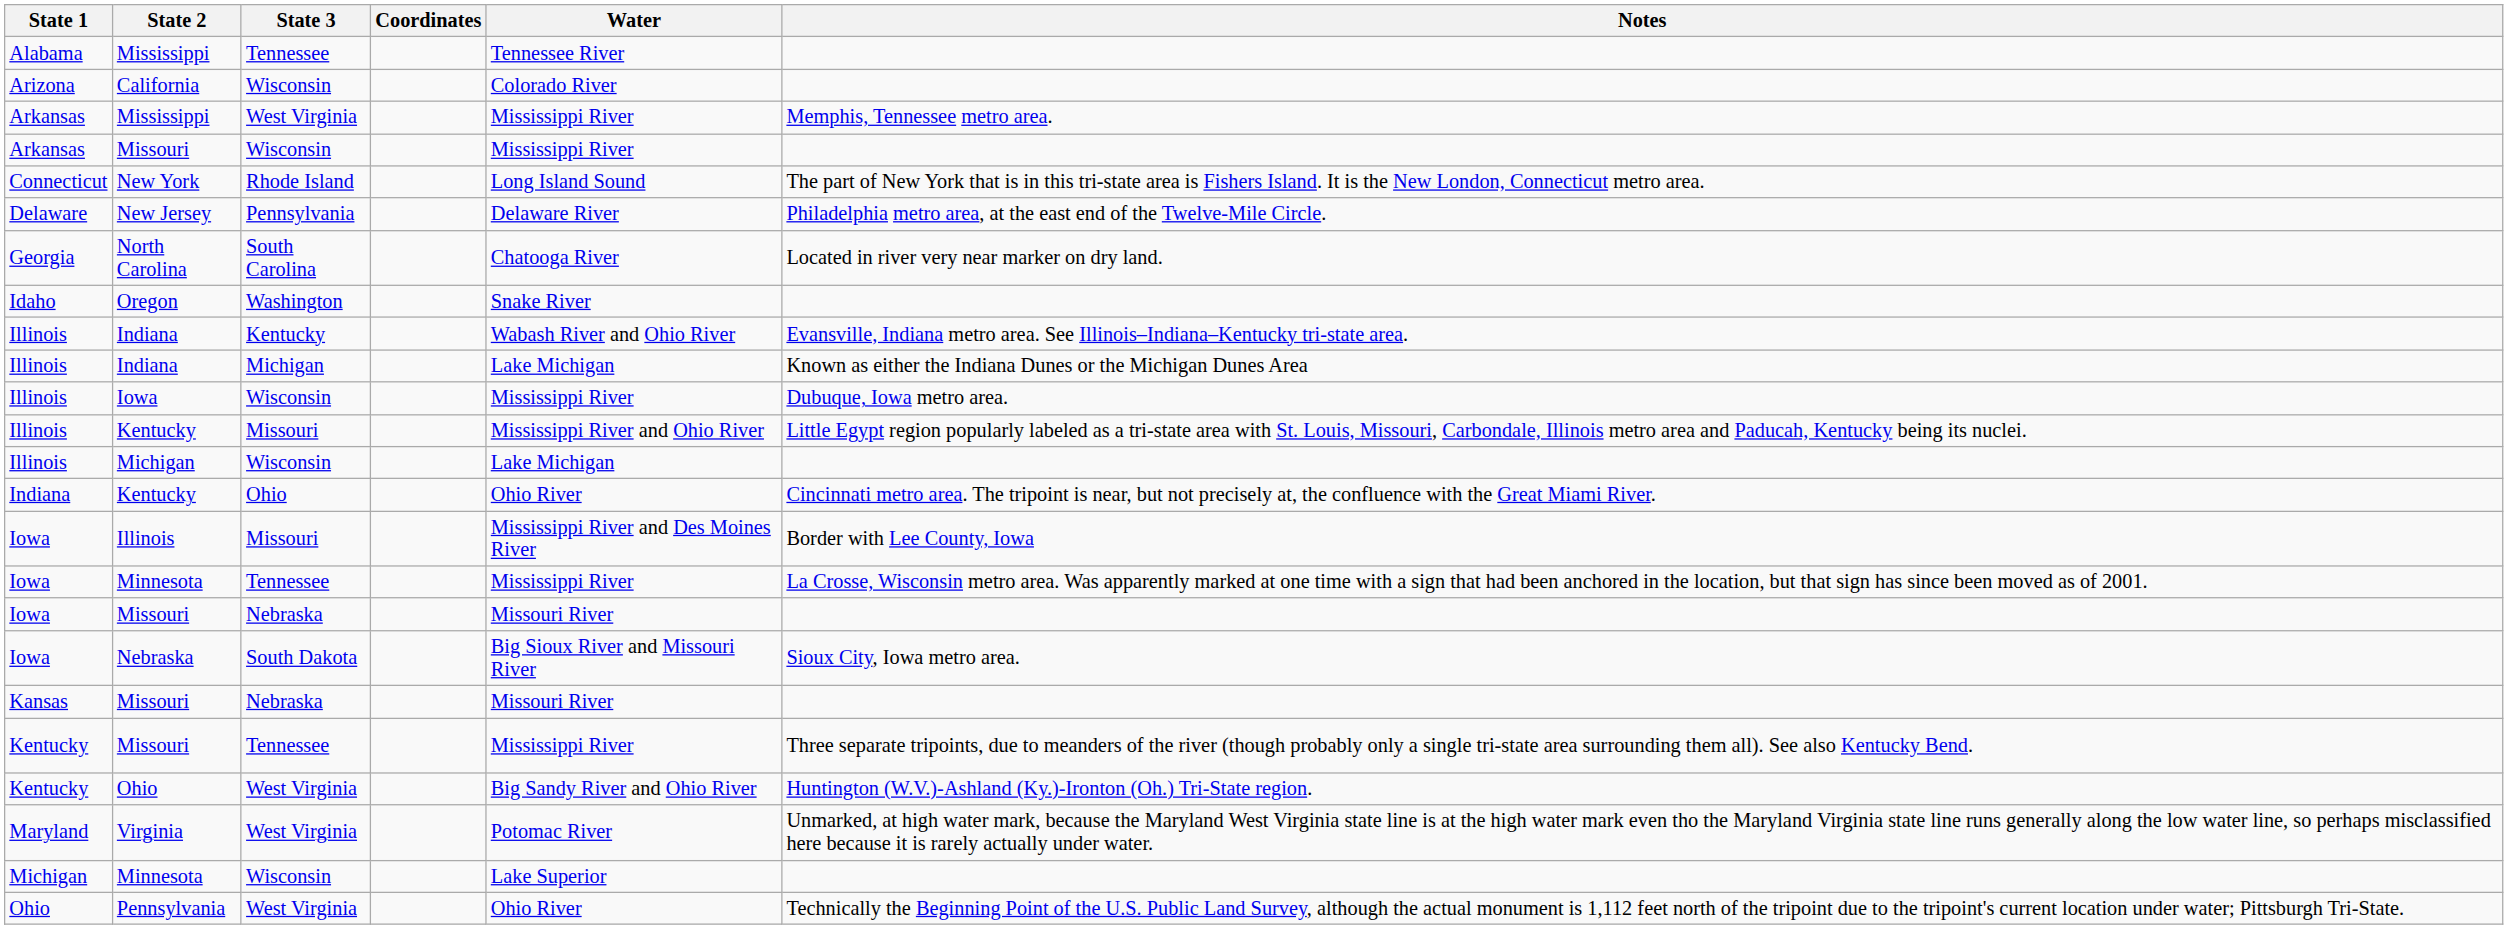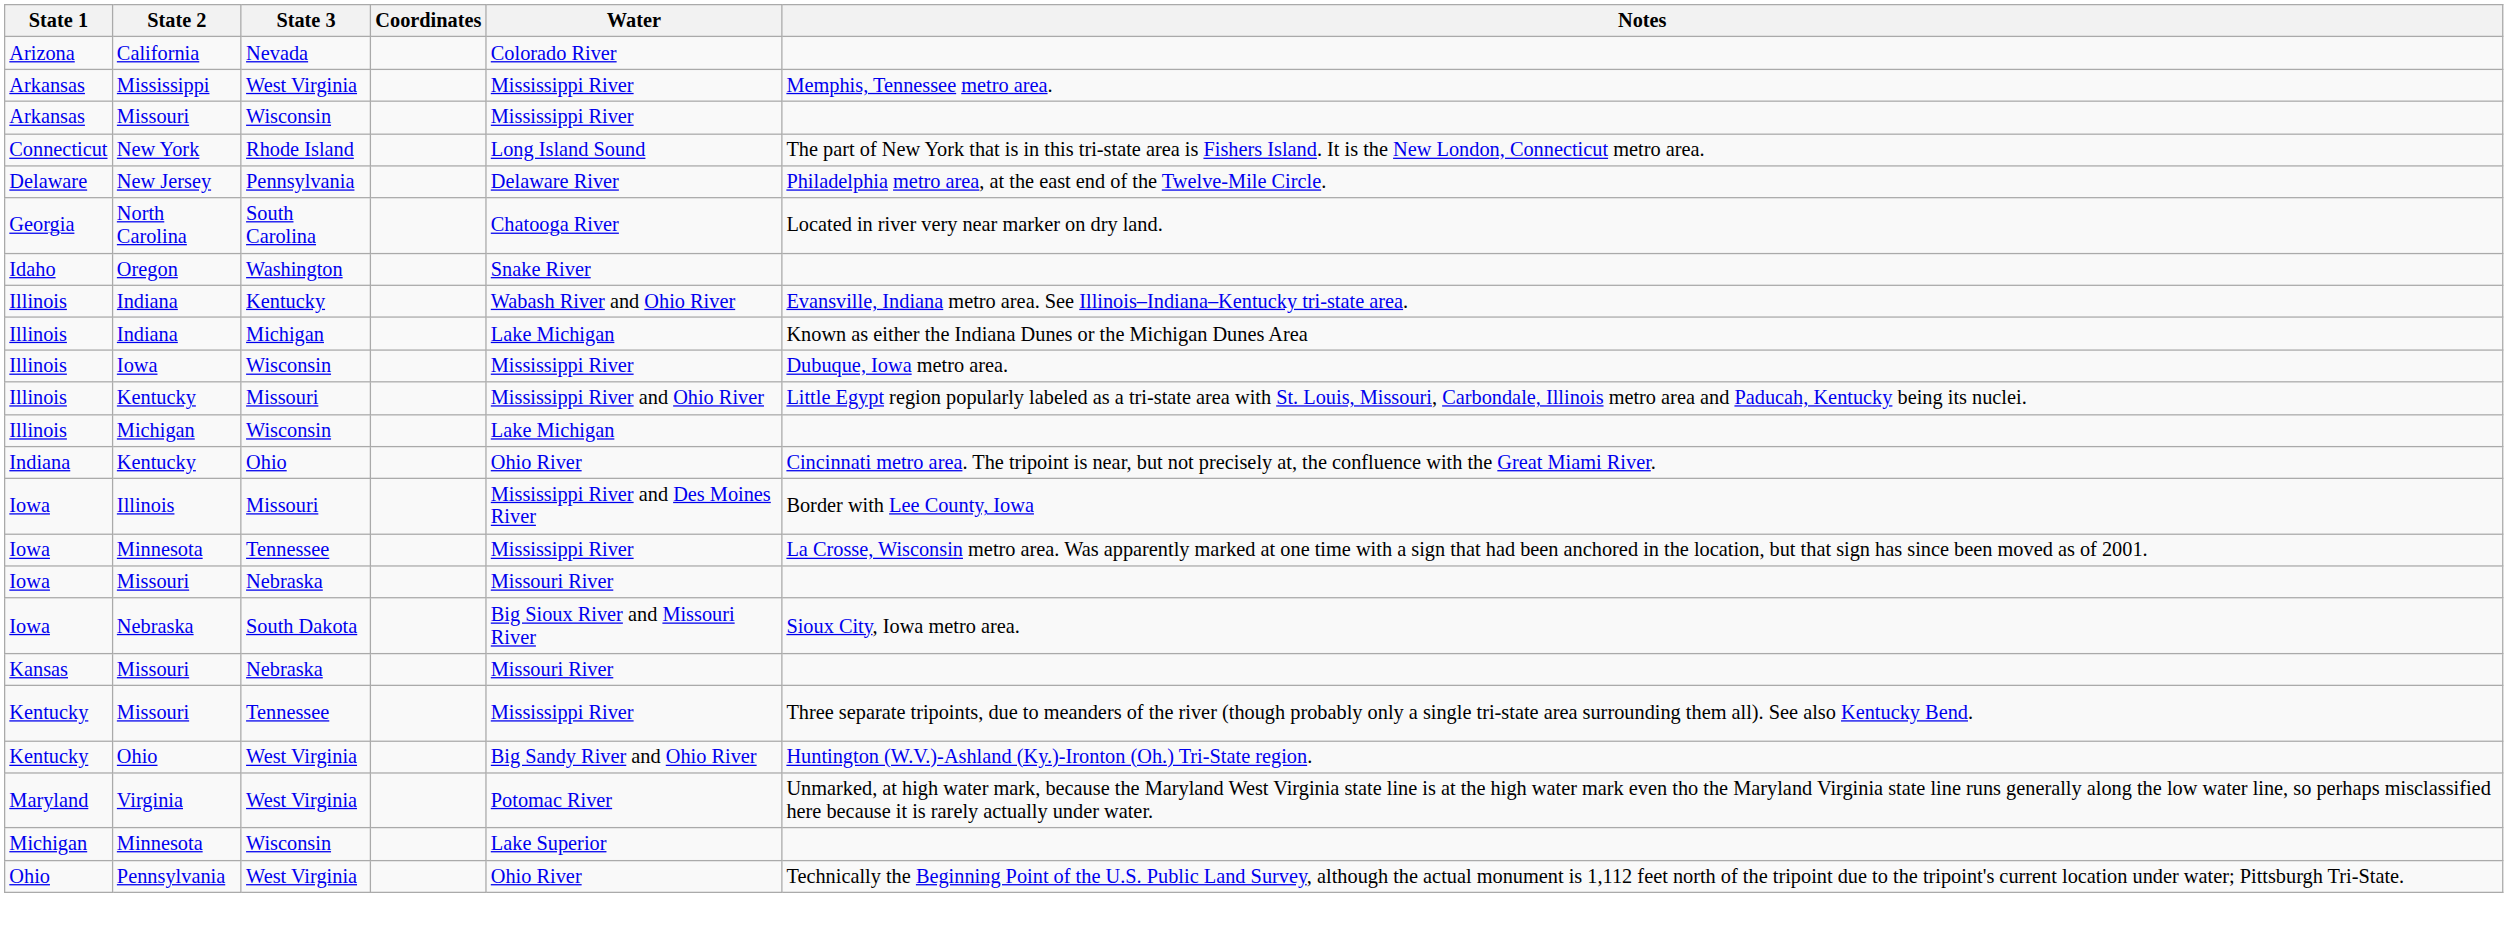 <table class="wikitable sortable static-row-numbers">
 <tr>
 <th>State 1</th>
 <th>State 2</th>
 <th>State 3</th>
 <th>Coordinates</th>
 <th>Water</th>
 <th>Notes</th>
 </tr>
 <tr>
-<td><a href='#'>Alabama</a></td>
-<td><a href='#'>Mississippi</a></td>
-<td><a href='#'>Tennessee</a></td>
-<td></td>
-<td><a href='#'>Tennessee River</a></td>
-<td></td>
-</tr>
-<tr>
 <td><a href='#'>Arizona</a></td>
 <td><a href='#'>California</a></td>
-<td><a href='#'>Wisconsin</a></td>
+<td><a href='#'>Nevada</a></td>
 <td></td>
 <td><a href='#'>Colorado River</a></td>
 <td></td>
 </tr>
 <tr>
 <td><a href='#'>Arkansas</a></td>
 <td><a href='#'>Mississippi</a></td>
 <td><a href='#'>West Virginia</a></td>
 <td></td>
 <td><a href='#'>Mississippi River</a></td>
 <td><a href='#'>Memphis, Tennessee</a> <a href='#'>metro area</a>.</td>
 </tr>
 <tr>
 <td><a href='#'>Arkansas</a></td>
 <td><a href='#'>Missouri</a></td>
 <td><a href='#'>Wisconsin</a></td>
 <td></td>
 <td><a href='#'>Mississippi River</a></td>
 <td></td>
 </tr>
 <tr>
 <td><a href='#'>Connecticut</a></td>
 <td><a href='#'>New York</a></td>
 <td><a href='#'>Rhode Island</a></td>
 <td></td>
 <td><a href='#'>Long Island Sound</a></td>
 <td>The part of New York that is in this tri-state area is <a href='#'>Fishers Island</a>. It is the <a href='#'>New London, Connecticut</a> metro area.</td>
 </tr>
 <tr>
 <td><a href='#'>Delaware</a></td>
 <td><a href='#'>New Jersey</a></td>
 <td><a href='#'>Pennsylvania</a></td>
 <td></td>
 <td><a href='#'>Delaware River</a></td>
 <td><a href='#'>Philadelphia</a> <a href='#'>metro area</a>, at the east end of the <a href='#'>Twelve-Mile Circle</a>.</td>
 </tr>
 <tr>
 <td><a href='#'>Georgia</a></td>
 <td><a href='#'>North Carolina</a></td>
 <td><a href='#'>South Carolina</a></td>
 <td></td>
 <td><a href='#'>Chatooga River</a></td>
 <td>Located in river very near marker on dry land.</td>
 </tr>
 <tr>
 <td><a href='#'>Idaho</a></td>
 <td><a href='#'>Oregon</a></td>
 <td><a href='#'>Washington</a></td>
 <td></td>
 <td><a href='#'>Snake River</a></td>
 <td></td>
 </tr>
 <tr>
 <td><a href='#'>Illinois</a></td>
 <td><a href='#'>Indiana</a></td>
 <td><a href='#'>Kentucky</a></td>
 <td></td>
 <td><a href='#'>Wabash River</a> and <a href='#'>Ohio River</a></td>
 <td><a href='#'>Evansville, Indiana</a> metro area. See <a href='#'>Illinois–Indiana–Kentucky tri-state area</a>.</td>
 </tr>
 <tr>
 <td><a href='#'>Illinois</a></td>
 <td><a href='#'>Indiana</a></td>
 <td><a href='#'>Michigan</a></td>
 <td></td>
 <td><a href='#'>Lake Michigan</a></td>
 <td>Known as either the Indiana Dunes or the Michigan Dunes Area</td>
 </tr>
 <tr>
 <td><a href='#'>Illinois</a></td>
 <td><a href='#'>Iowa</a></td>
 <td><a href='#'>Wisconsin</a></td>
 <td></td>
 <td><a href='#'>Mississippi River</a></td>
 <td><a href='#'>Dubuque, Iowa</a> metro area.</td>
 </tr>
 <tr>
 <td><a href='#'>Illinois</a></td>
 <td><a href='#'>Kentucky</a></td>
 <td><a href='#'>Missouri</a></td>
 <td></td>
 <td><a href='#'>Mississippi River</a> and <a href='#'>Ohio River</a></td>
 <td><a href='#'>Little Egypt</a> region popularly labeled as a tri-state area with <a href='#'>St. Louis, Missouri</a>, <a href='#'>Carbondale, Illinois</a> metro area and <a href='#'>Paducah, Kentucky</a> being its nuclei.</td>
 </tr>
 <tr>
 <td><a href='#'>Illinois</a></td>
 <td><a href='#'>Michigan</a></td>
 <td><a href='#'>Wisconsin</a></td>
 <td></td>
 <td><a href='#'>Lake Michigan</a></td>
 <td></td>
 </tr>
 <tr>
 <td><a href='#'>Indiana</a></td>
 <td><a href='#'>Kentucky</a></td>
 <td><a href='#'>Ohio</a></td>
 <td></td>
 <td><a href='#'>Ohio River</a></td>
 <td><a href='#'>Cincinnati metro area</a>. The tripoint is near, but not precisely at, the confluence with the <a href='#'>Great Miami River</a>.</td>
 </tr>
 <tr>
 <td><a href='#'>Iowa</a></td>
 <td><a href='#'>Illinois</a></td>
 <td><a href='#'>Missouri</a></td>
 <td></td>
 <td><a href='#'>Mississippi River</a> and <a href='#'>Des Moines River</a></td>
 <td>Border with <a href='#'>Lee County, Iowa</a></td>
 </tr>
 <tr>
 <td><a href='#'>Iowa</a></td>
 <td><a href='#'>Minnesota</a></td>
 <td><a href='#'>Tennessee</a></td>
 <td></td>
 <td><a href='#'>Mississippi River</a></td>
 <td><a href='#'>La Crosse, Wisconsin</a> metro area.  Was apparently marked at one time with a sign that had been anchored in the location, but that sign has since been moved as of 2001.</td>
 </tr>
 <tr>
 <td><a href='#'>Iowa</a></td>
 <td><a href='#'>Missouri</a></td>
 <td><a href='#'>Nebraska</a></td>
 <td></td>
 <td><a href='#'>Missouri River</a></td>
 <td></td>
 </tr>
 <tr>
 <td><a href='#'>Iowa</a></td>
 <td><a href='#'>Nebraska</a></td>
 <td><a href='#'>South Dakota</a></td>
 <td></td>
 <td><a href='#'>Big Sioux River</a> and <a href='#'>Missouri River</a></td>
 <td><a href='#'>Sioux City</a>, Iowa metro area.</td>
 </tr>
 <tr>
 <td><a href='#'>Kansas</a></td>
 <td><a href='#'>Missouri</a></td>
 <td><a href='#'>Nebraska</a></td>
 <td></td>
 <td><a href='#'>Missouri River</a></td>
 <td></td>
 </tr>
 <tr>
 <td><a href='#'>Kentucky</a></td>
 <td><a href='#'>Missouri</a></td>
 <td><a href='#'>Tennessee</a></td>
 <td><br><br></td>
 <td><a href='#'>Mississippi River</a></td>
 <td>Three separate tripoints, due to meanders of the river (though probably only a single tri-state area surrounding them all). See also <a href='#'>Kentucky Bend</a>.</td>
 </tr>
 <tr>
 <td><a href='#'>Kentucky</a></td>
 <td><a href='#'>Ohio</a></td>
 <td><a href='#'>West Virginia</a></td>
 <td></td>
 <td><a href='#'>Big Sandy River</a> and <a href='#'>Ohio River</a></td>
 <td><a href='#'>Huntington (W.V.)-Ashland (Ky.)-Ironton (Oh.) Tri-State region</a>.</td>
 </tr>
 <tr>
 <td><a href='#'>Maryland</a></td>
 <td><a href='#'>Virginia</a></td>
 <td><a href='#'>West Virginia</a></td>
 <td></td>
 <td><a href='#'>Potomac River</a></td>
 <td>Unmarked, at high water mark, because the Maryland West Virginia state line is at the high water mark even tho the Maryland Virginia state line runs generally along the low water line, so perhaps misclassified here because it is rarely actually under water.</td>
 </tr>
 <tr>
 <td><a href='#'>Michigan</a></td>
 <td><a href='#'>Minnesota</a></td>
 <td><a href='#'>Wisconsin</a></td>
 <td></td>
 <td><a href='#'>Lake Superior</a></td>
 <td></td>
 </tr>
 <tr>
 <td><a href='#'>Ohio</a></td>
 <td><a href='#'>Pennsylvania</a></td>
 <td><a href='#'>West Virginia</a></td>
 <td></td>
 <td><a href='#'>Ohio River</a></td>
 <td>Technically the <a href='#'>Beginning Point of the U.S. Public Land Survey</a>, although the actual monument is 1,112 feet north of the tripoint due to the tripoint's current location under water; Pittsburgh Tri-State.</td>
 </tr>
 </table>
